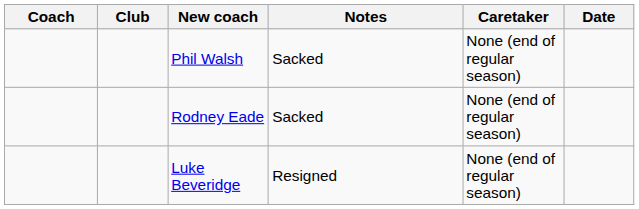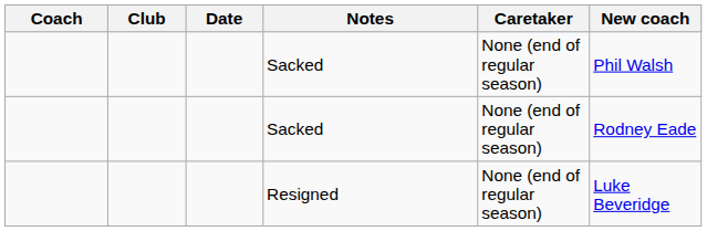 <table class="wikitable sortable" style="text-align:left; font-size:95%; width:100%;">
 <tr style="background:#C1D8FF;">
 <th style="width:12%;">Coach</th>
 <th width=9%>Club</th>
-<th width=13%>New coach</th>
+<th width=9%>Date</th>
 <th style="width:25%;">Notes</th>
 <th width=13%>Caretaker</th>
-<th width=9%>Date</th>
+<th width=13%>New coach</th>
 </tr>
 <tr>
 <td></td>
 <td></td>
-<td><a href='#'>Phil Walsh</a></td>
+<td></td>
 <td>Sacked</td>
 <td>None (end of regular season)</td>
-<td></td>
+<td><a href='#'>Phil Walsh</a></td>
 </tr>
 <tr>
 <td></td>
 <td></td>
-<td><a href='#'>Rodney Eade</a></td>
+<td></td>
 <td>Sacked</td>
 <td>None (end of regular season)</td>
-<td></td>
+<td><a href='#'>Rodney Eade</a></td>
 </tr>
 <tr>
 <td></td>
 <td></td>
-<td><a href='#'>Luke Beveridge</a></td>
+<td></td>
 <td>Resigned</td>
 <td>None (end of regular season)</td>
-<td></td>
+<td><a href='#'>Luke Beveridge</a></td>
 </tr>
 </table>
